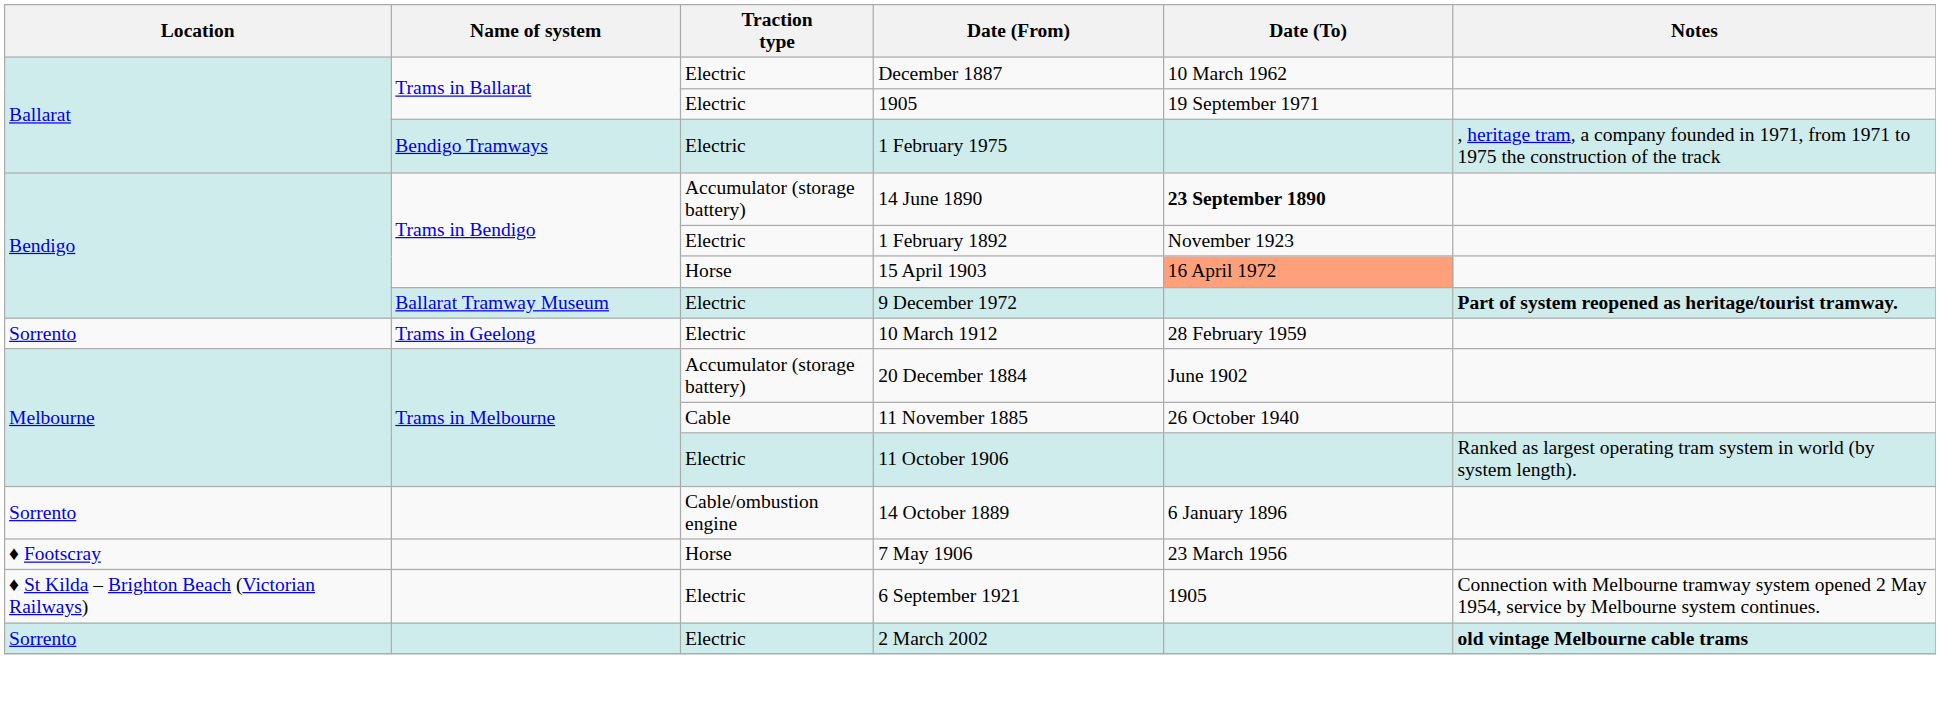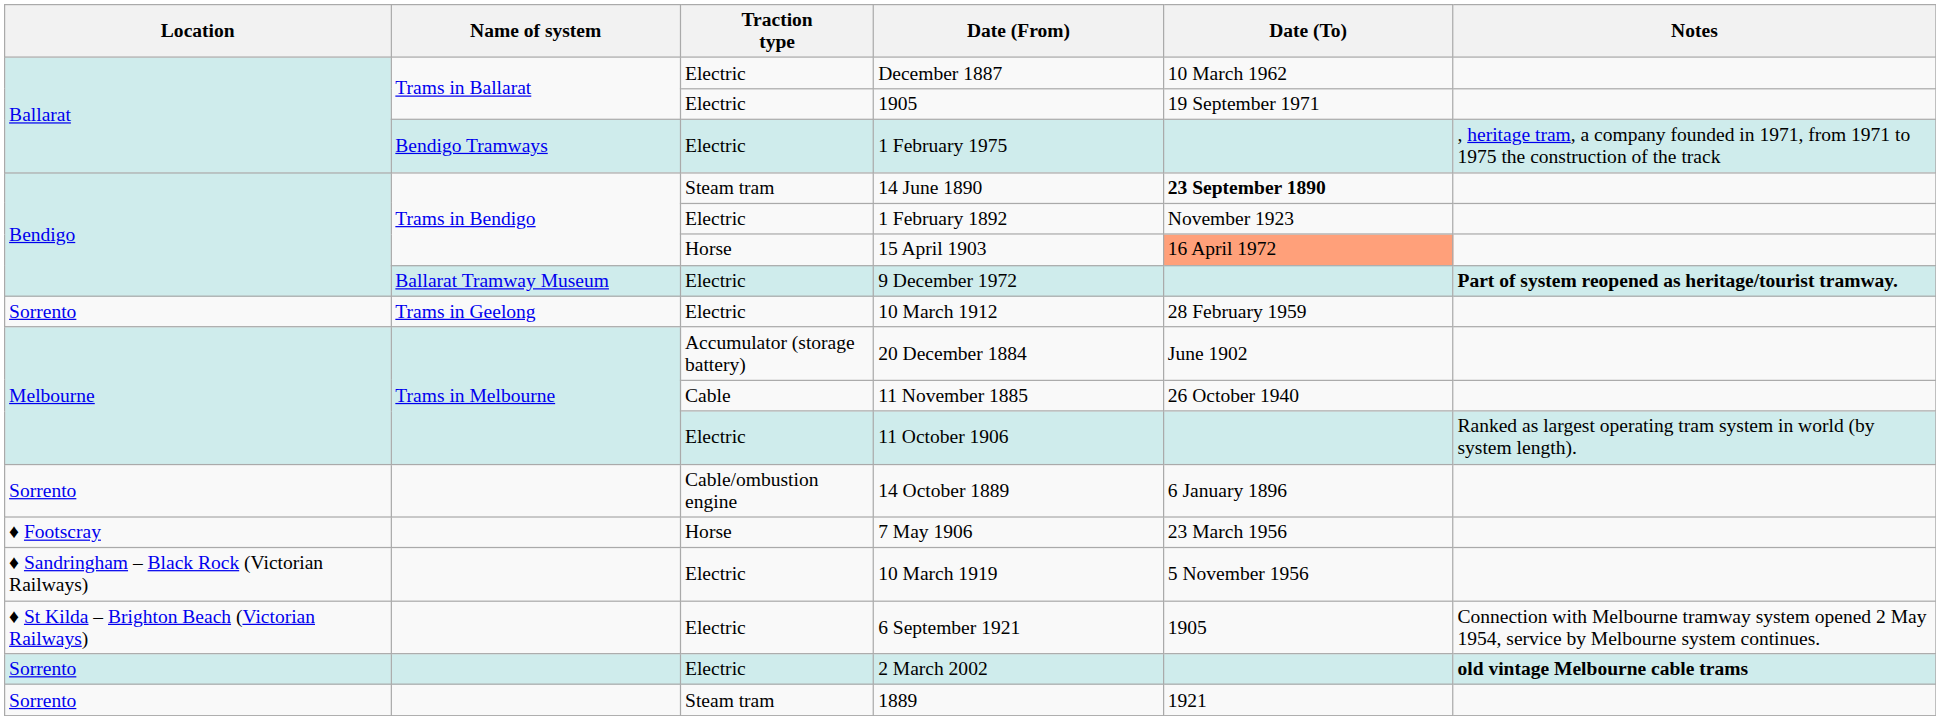 <table class="wikitable" width=100%>
 <tr>
 <th width=20%>Location</th>
 <th width=15%>Name of system</th>
 <th width=10%>Traction<br>type</th>
 <th width=15%>Date (From)</th>
 <th width=15%>Date (To)</th>
 <th width=25%>Notes</th>
 </tr>
 <tr>
 <td style="background:#CFECEC" rowspan="3"><a href='#'>Ballarat</a></td>
 <td rowspan="2"><a href='#'>Trams in Ballarat</a></td>
 <td>Electric</td>
 <td>December 1887</td>
 <td>10 March 1962</td>
 <td> </td>
 </tr>
 <tr>
 <td>Electric</td>
 <td>1905</td>
 <td>19 September 1971</td>
 <td></td>
 </tr>
 <tr>
 <td style="background:#CFECEC"><a href='#'>Bendigo Tramways</a></td>
 <td style="background:#CFECEC">Electric</td>
 <td style="background:#CFECEC">1 February 1975</td>
 <td style="background:#CFECEC"></td>
 <td style="background:#CFECEC">, <a href='#'>heritage tram</a>, a company founded in 1971, from 1971 to 1975 the construction of the track</td>
 </tr>
 <tr>
 <td style="background:#CFECEC" rowspan="4"><a href='#'>Bendigo</a></td>
 <td rowspan="3"><a href='#'>Trams in Bendigo</a></td>
-<td>Accumulator (storage battery)</td>
+<td>Steam tram</td>
 <td>14 June 1890</td>
 <td><strong>23 September 1890</strong></td>
 <td> </td>
 </tr>
 <tr>
 <td>Electric</td>
 <td>1 February 1892</td>
 <td>November 1923</td>
 <td> </td>
 </tr>
 <tr>
 <td>Horse</td>
 <td>15 April 1903</td>
 <td style="background: lightsalmon;">16 April 1972</td>
 <td></td>
 </tr>
 <tr>
 <td style="background:#CFECEC"><a href='#'>Ballarat Tramway Museum</a></td>
 <td style="background:#CFECEC">Electric</td>
 <td style="background:#CFECEC">9 December 1972</td>
 <td style="background:#CFECEC"></td>
 <td style="background:#CFECEC"><strong> Part of system reopened as heritage/tourist tramway.</strong></td>
 </tr>
 <tr>
 <td><a href='#'>Sorrento</a></td>
 <td><a href='#'>Trams in Geelong</a></td>
 <td>Electric</td>
 <td>10 March 1912</td>
 <td>28 February 1959</td>
 <td></td>
 </tr>
 <tr>
 <td style="background:#CFECEC" rowspan="3"><a href='#'>Melbourne</a></td>
 <td style="background:#CFECEC" rowspan="3"><a href='#'>Trams in Melbourne</a></td>
 <td>Accumulator (storage battery)</td>
 <td>20 December 1884</td>
 <td>June 1902</td>
 <td> </td>
 </tr>
 <tr>
 <td>Cable</td>
 <td>11 November 1885</td>
 <td>26 October 1940</td>
 <td> </td>
 </tr>
 <tr>
 <td style="background:#CFECEC">Electric</td>
 <td style="background:#CFECEC">11 October 1906</td>
 <td style="background:#CFECEC"></td>
 <td style="background:#CFECEC">Ranked as largest operating tram system in world (by system length).</td>
 </tr>
 <tr>
 <td><a href='#'>Sorrento</a></td>
 <td> </td>
 <td>Cable/ombustion engine</td>
 <td>14 October 1889</td>
 <td>6 January 1896</td>
 <td> </td>
 </tr>
 <tr>
 <td>♦ <a href='#'>Footscray</a></td>
 <td> </td>
 <td>Horse</td>
 <td>7 May 1906</td>
 <td>23 March 1956</td>
 <td> </td>
 </tr>
 <tr>
+<td>♦ <a href='#'>Sandringham</a> – <a href='#'>Black Rock</a> (Victorian Railways)</td>
+<td> </td>
+<td>Electric</td>
+<td>10 March 1919</td>
+<td>5 November 1956</td>
+<td> </td>
+</tr>
+<tr>
 <td>♦ <a href='#'>St Kilda</a> – <a href='#'>Brighton Beach</a> (<a href='#'>Victorian Railways</a>)</td>
 <td> </td>
 <td>Electric</td>
 <td>6 September 1921</td>
 <td>1905</td>
 <td>Connection with Melbourne tramway system opened 2 May 1954, service by Melbourne system continues.</td>
 </tr>
 <tr style="background:#CFECEC">
 <td><a href='#'>Sorrento</a></td>
 <td> </td>
 <td>Electric</td>
 <td>2 March 2002</td>
 <td></td>
 <td><strong>old vintage Melbourne cable trams</strong></td>
 </tr>
 <tr>
+<td><a href='#'>Sorrento</a></td>
+<td></td>
+<td>Steam tram</td>
+<td>1889</td>
+<td>1921</td>
+<td></td>
+</tr>
+<tr>
 </tr>
 </table>
